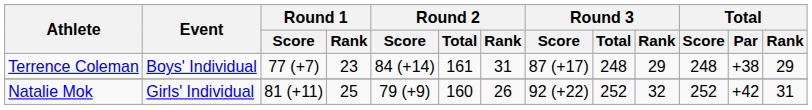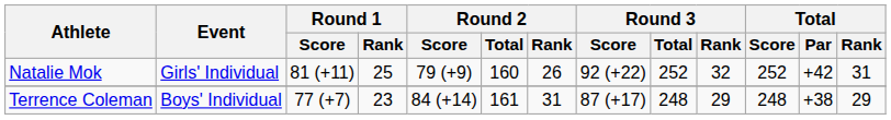 <table class="wikitable" style="font-size:90%">
 <tr>
 <th rowspan="2">Athlete</th>
 <th rowspan="2">Event</th>
 <th colspan="2">Round 1</th>
 <th colspan="3">Round 2</th>
 <th colspan="3">Round 3</th>
 <th colspan="3">Total</th>
 </tr>
 <tr style="font-size:95%">
 <th>Score</th>
 <th>Rank</th>
 <th>Score</th>
 <th>Total</th>
 <th>Rank</th>
 <th>Score</th>
 <th>Total</th>
 <th>Rank</th>
 <th>Score</th>
 <th>Par</th>
 <th>Rank</th>
 </tr>
 <tr align=center>
+<td align=left><a href='#'>Natalie Mok</a></td>
+<td align=left><a href='#'>Girls' Individual</a></td>
+<td>81 (+11)</td>
+<td>25</td>
+<td>79 (+9)</td>
+<td>160</td>
+<td>26</td>
+<td>92 (+22)</td>
+<td>252</td>
+<td>32</td>
+<td>252</td>
+<td>+42</td>
+<td>31</td>
+</tr>
+<tr>
+</tr>
+<tr align=center>
 <td align=left><a href='#'>Terrence Coleman</a></td>
 <td align=left><a href='#'>Boys' Individual</a></td>
 <td>77 (+7)</td>
 <td>23</td>
 <td>84 (+14)</td>
 <td>161</td>
 <td>31</td>
 <td>87 (+17)</td>
 <td>248</td>
 <td>29</td>
 <td>248</td>
 <td>+38</td>
 <td>29</td>
 </tr>
-<tr>
-</tr>
-<tr align=center>
-<td align=left><a href='#'>Natalie Mok</a></td>
-<td align=left><a href='#'>Girls' Individual</a></td>
-<td>81 (+11)</td>
-<td>25</td>
-<td>79 (+9)</td>
-<td>160</td>
-<td>26</td>
-<td>92 (+22)</td>
-<td>252</td>
-<td>32</td>
-<td>252</td>
-<td>+42</td>
-<td>31</td>
-</tr>
 </table>
